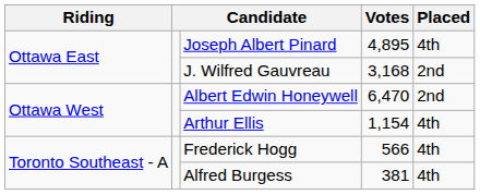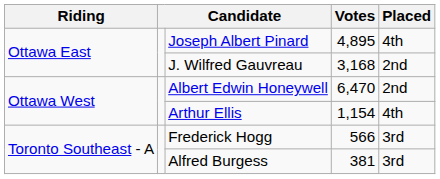 <table class="wikitable" style="text-align:left;">
 <tr>
 <th>Riding</th>
 <th colspan="2">Candidate</th>
 <th>Votes</th>
 <th>Placed</th>
 </tr>
 <tr>
 <td rowspan="2"><a href='#'>Ottawa East</a></td>
 <td rowspan="2"></td>
 <td><a href='#'>Joseph Albert Pinard</a></td>
 <td style="text-align:right;">4,895</td>
 <td>4th</td>
 </tr>
 <tr>
 <td>J. Wilfred Gauvreau</td>
 <td style="text-align:right;">3,168</td>
 <td>2nd</td>
 </tr>
 <tr>
 <td rowspan="2"><a href='#'>Ottawa West</a></td>
 <td rowspan="2"></td>
 <td><a href='#'>Albert Edwin Honeywell</a></td>
 <td style="text-align:right;">6,470</td>
 <td>2nd</td>
 </tr>
 <tr>
 <td><a href='#'>Arthur Ellis</a></td>
 <td style="text-align:right;">1,154</td>
 <td>4th</td>
 </tr>
 <tr>
 <td rowspan="2"><a href='#'>Toronto Southeast</a> - A</td>
 <td rowspan="2"></td>
 <td>Frederick Hogg</td>
 <td style="text-align:right;">566</td>
-<td>4th</td>
+<td>3rd</td>
 </tr>
 <tr>
 <td>Alfred Burgess</td>
 <td style="text-align:right;">381</td>
-<td>4th</td>
+<td>3rd</td>
 </tr>
 </table>
